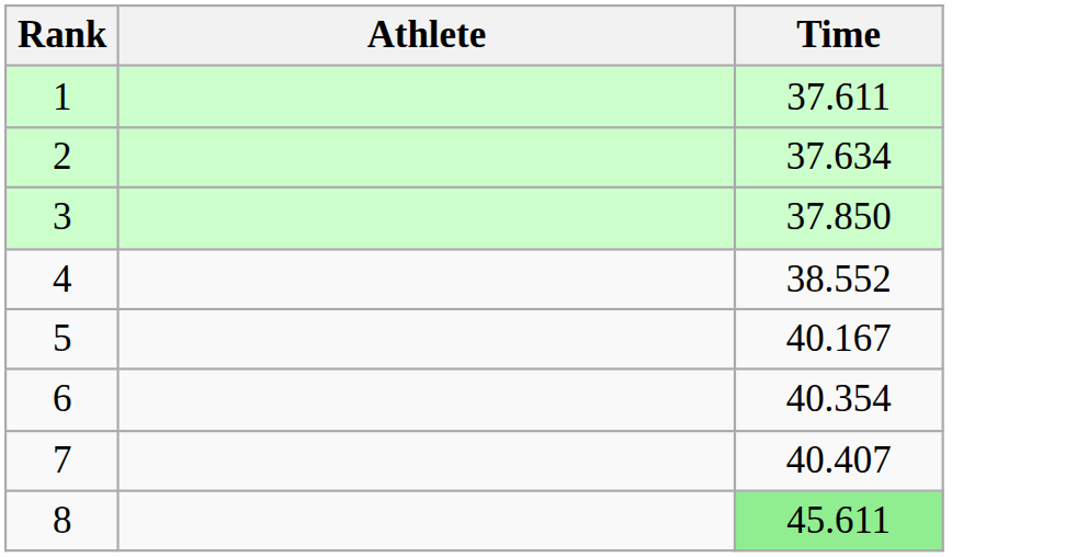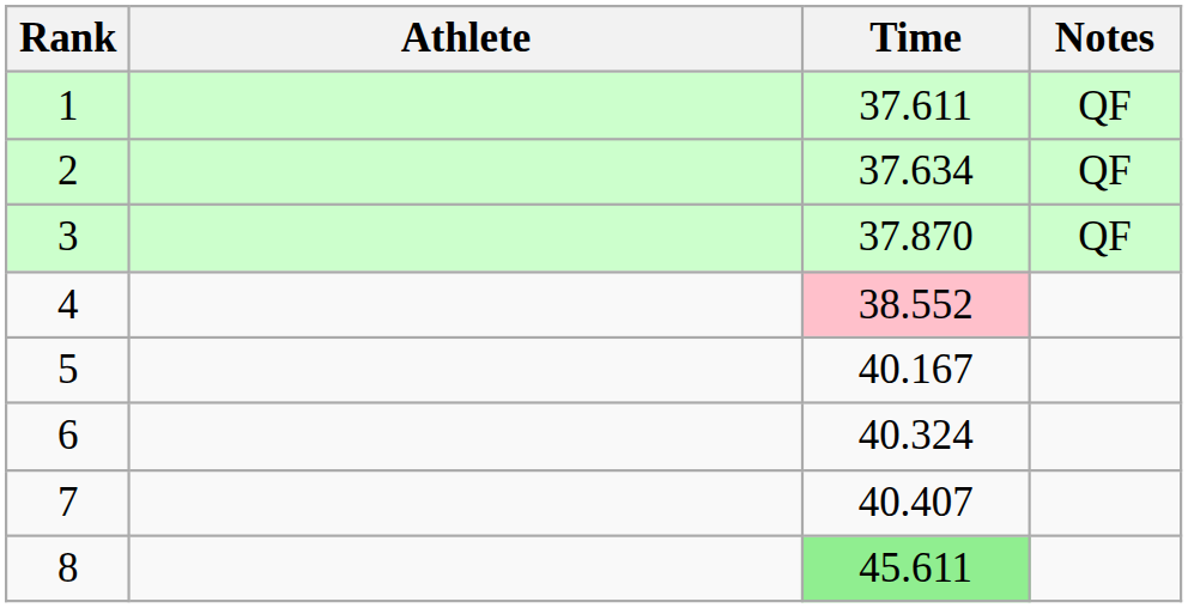 <table class=wikitable style="text-align:center">
 <tr>
 <th width=40>Rank</th>
 <th width=250>Athlete</th>
 <th width=80>Time</th>
+<th width=50>Notes</th>
 </tr>
 <tr bgcolor="ccffcc">
 <td>1</td>
 <td align=left></td>
 <td>37.611</td>
+<td>QF</td>
 </tr>
 <tr bgcolor="ccffcc">
 <td>2</td>
 <td align=left></td>
 <td>37.634</td>
+<td>QF</td>
 </tr>
 <tr bgcolor="ccffcc">
 <td>3</td>
 <td align=left></td>
-<td>37.850</td>
+<td>37.870</td>
+<td>QF</td>
 </tr>
 <tr>
 <td>4</td>
 <td align=left></td>
-<td>38.552</td>
+<td style="background: pink;">38.552</td>
+<td></td>
 </tr>
 <tr>
 <td>5</td>
 <td align=left></td>
 <td>40.167</td>
+<td></td>
 </tr>
 <tr>
 <td>6</td>
 <td align=left></td>
-<td>40.354</td>
+<td>40.324</td>
+<td></td>
 </tr>
 <tr>
 <td>7</td>
 <td align=left></td>
 <td>40.407</td>
+<td></td>
 </tr>
 <tr>
 <td>8</td>
 <td align=left></td>
 <td style="background: lightgreen;">45.611</td>
+<td></td>
 </tr>
 </table>
